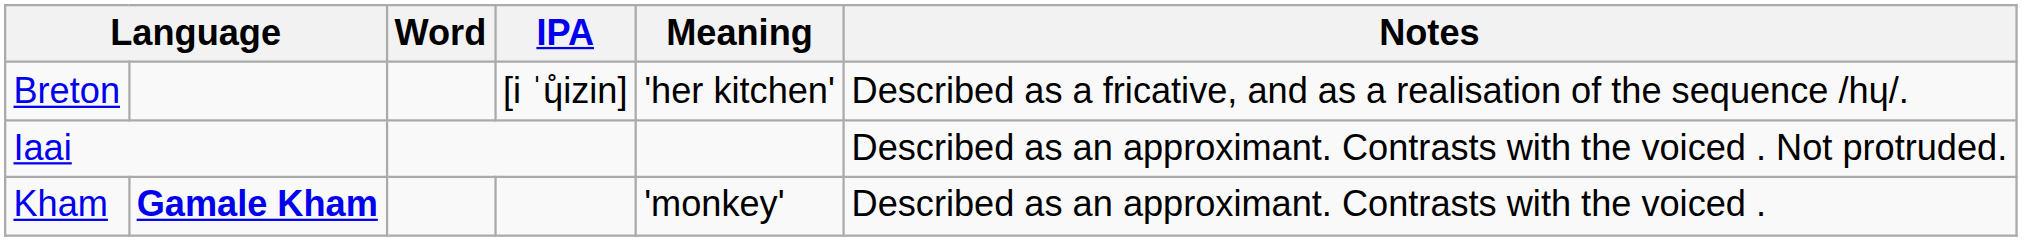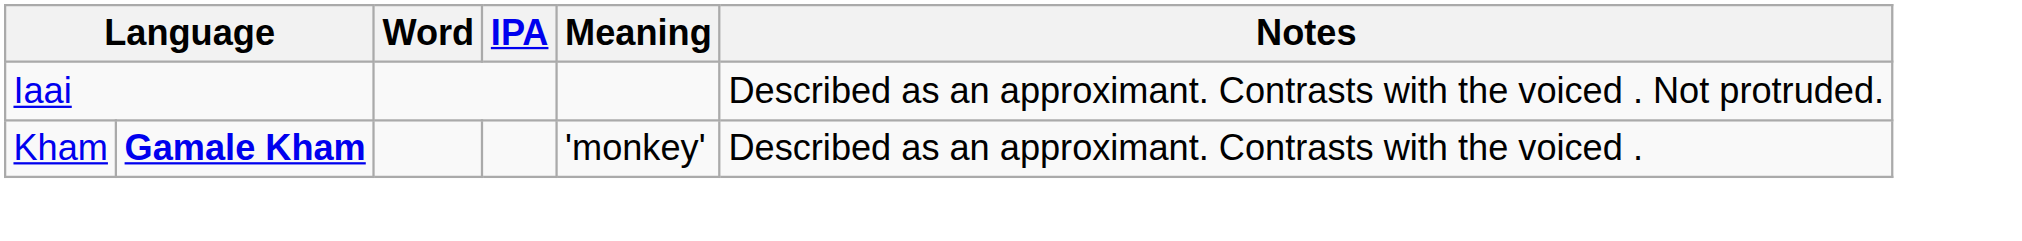 <table class="wikitable">
 <tr>
 <th colspan=2>Language</th>
 <th>Word</th>
 <th><a href='#'>IPA</a></th>
 <th>Meaning</th>
 <th>Notes</th>
-</tr>
-<tr>
-<td><a href='#'>Breton</a></td>
-<td></td>
-<td></td>
-<td>[i ˈɥ̊izin]</td>
-<td>'her kitchen'</td>
-<td>Described as a fricative, and as a realisation of the sequence /hɥ/.</td>
 </tr>
 <tr>
 <td colspan=2><a href='#'>Iaai</a></td>
 <td colspan="2" align="center"></td>
 <td></td>
 <td>Described as an approximant. Contrasts with the voiced . Not protruded.</td>
 </tr>
 <tr>
 <td><a href='#'>Kham</a></td>
 <td><strong><a href='#'>Gamale Kham</a></strong></td>
 <td></td>
 <td></td>
 <td>'monkey'</td>
 <td>Described as an approximant. Contrasts with the voiced .</td>
 </tr>
 </table>
